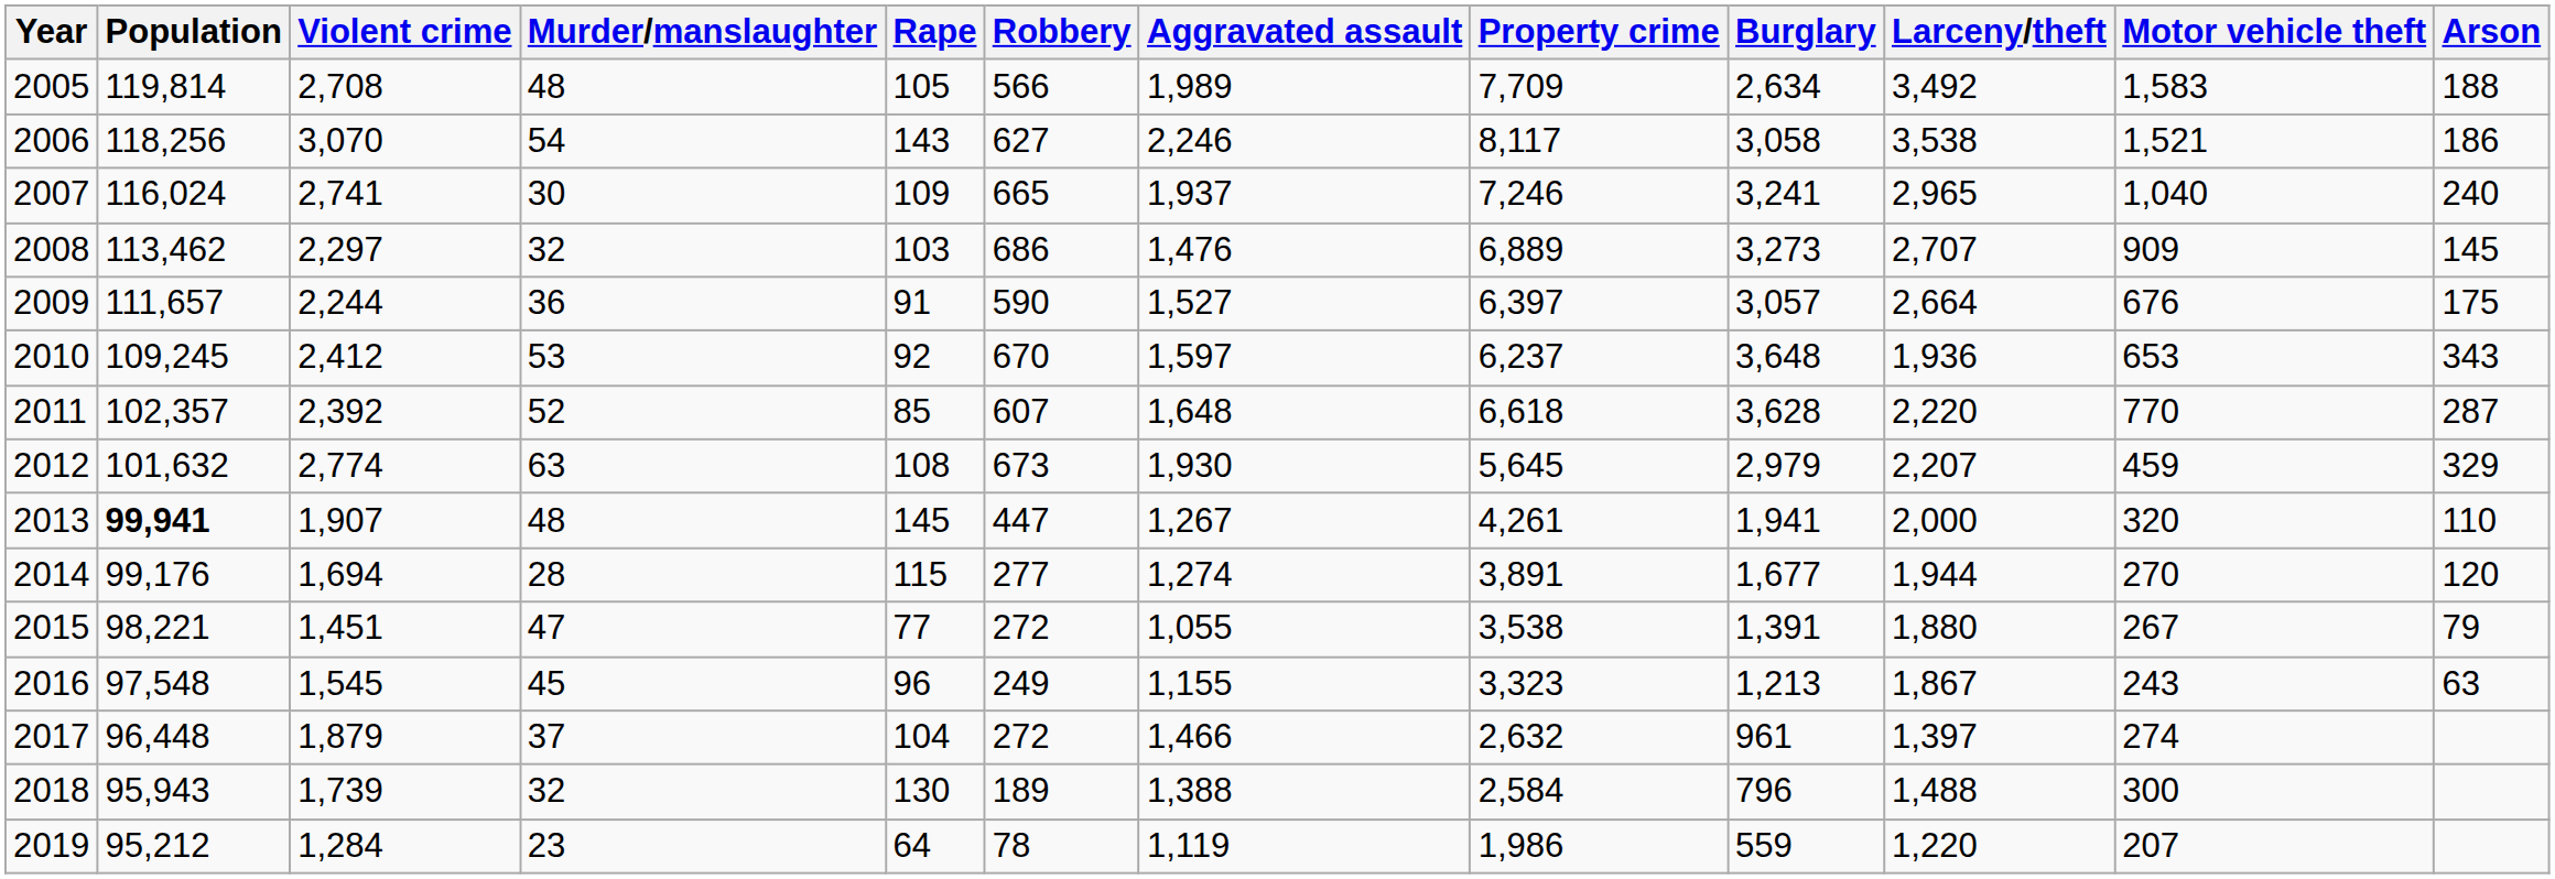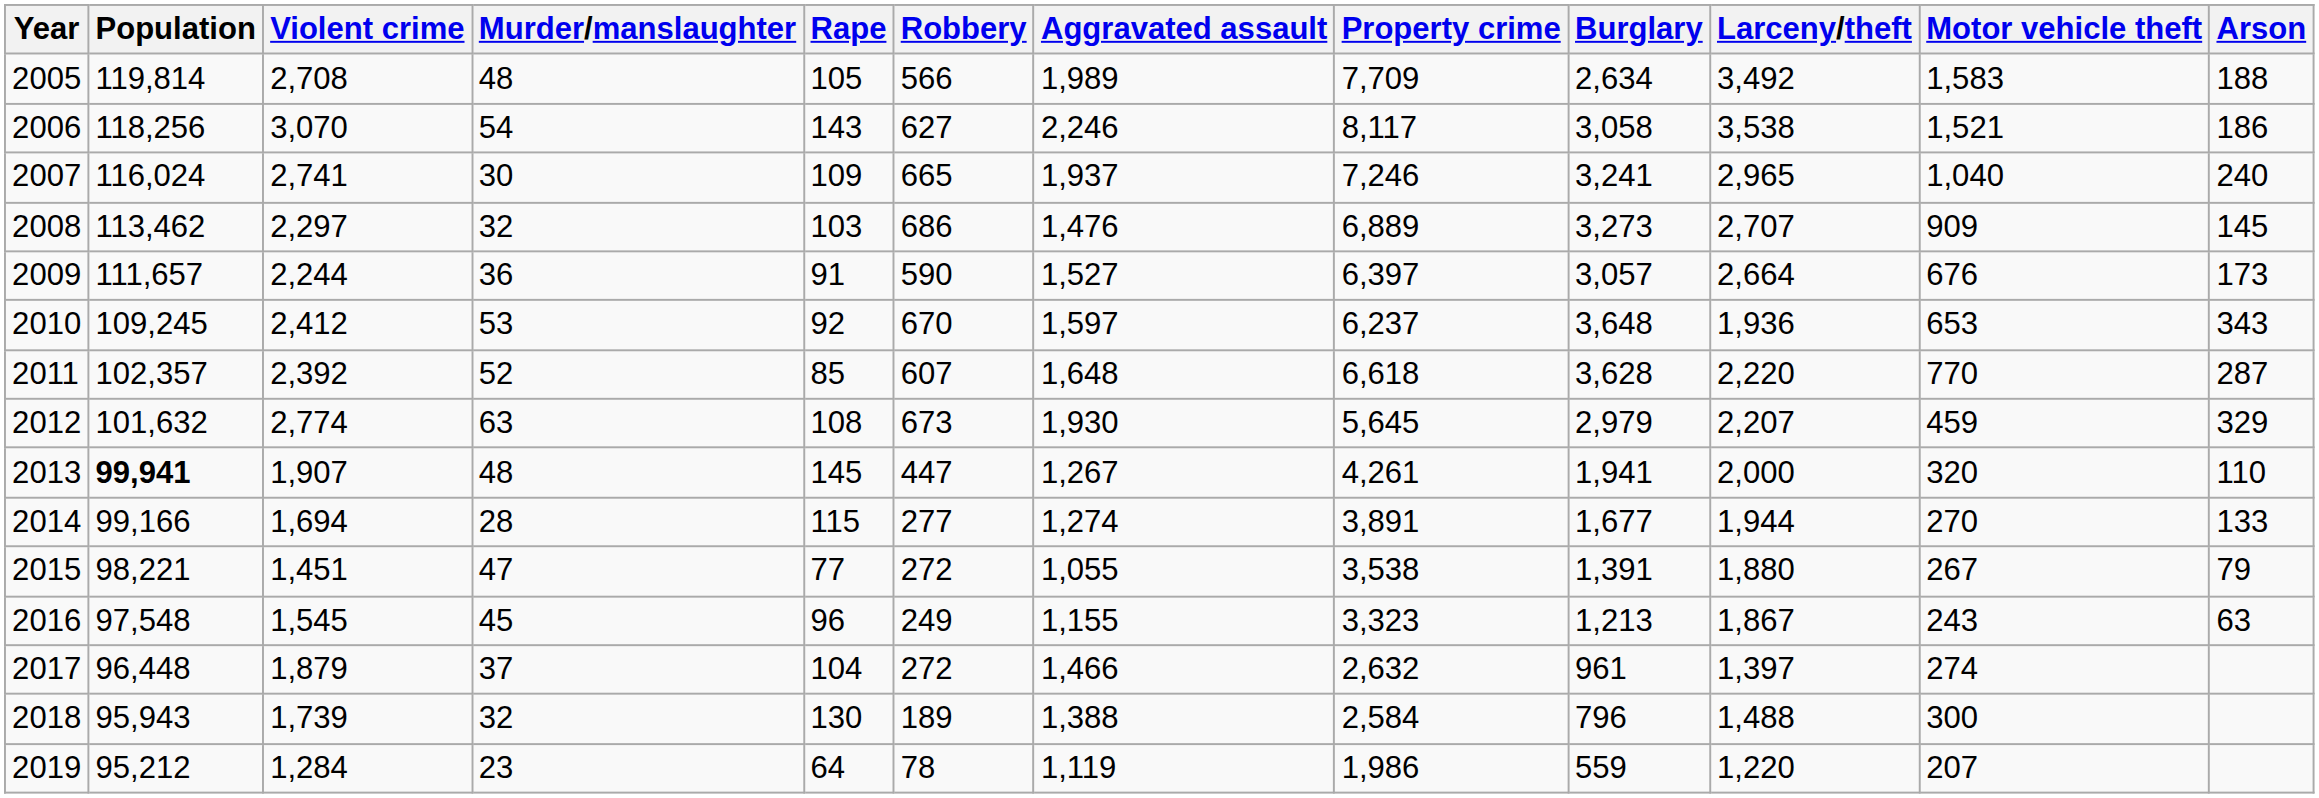 <table class="wikitable">
 <tr>
 <th>Year</th>
 <th>Population</th>
 <th><a href='#'>Violent crime</a></th>
 <th><a href='#'>Murder</a>/<a href='#'>manslaughter</a></th>
 <th><a href='#'>Rape</a></th>
 <th><a href='#'>Robbery</a></th>
 <th><a href='#'>Aggravated assault</a></th>
 <th><a href='#'>Property crime</a></th>
 <th><a href='#'>Burglary</a></th>
 <th><a href='#'>Larceny</a>/<a href='#'>theft</a></th>
 <th><a href='#'>Motor vehicle theft</a></th>
 <th><a href='#'>Arson</a></th>
 </tr>
 <tr>
 <td>2005</td>
 <td>119,814</td>
 <td>2,708</td>
 <td>48</td>
 <td>105</td>
 <td>566</td>
 <td>1,989</td>
 <td>7,709</td>
 <td>2,634</td>
 <td>3,492</td>
 <td>1,583</td>
 <td>188</td>
 </tr>
 <tr>
 <td>2006</td>
 <td>118,256</td>
 <td>3,070</td>
 <td>54</td>
 <td>143</td>
 <td>627</td>
 <td>2,246</td>
 <td>8,117</td>
 <td>3,058</td>
 <td>3,538</td>
 <td>1,521</td>
 <td>186</td>
 </tr>
 <tr>
 <td>2007</td>
 <td>116,024</td>
 <td>2,741</td>
 <td>30</td>
 <td>109</td>
 <td>665</td>
 <td>1,937</td>
 <td>7,246</td>
 <td>3,241</td>
 <td>2,965</td>
 <td>1,040</td>
 <td>240</td>
 </tr>
 <tr>
 <td>2008</td>
 <td>113,462</td>
 <td>2,297</td>
 <td>32</td>
 <td>103</td>
 <td>686</td>
 <td>1,476</td>
 <td>6,889</td>
 <td>3,273</td>
 <td>2,707</td>
 <td>909</td>
 <td>145</td>
 </tr>
 <tr>
 <td>2009</td>
 <td>111,657</td>
 <td>2,244</td>
 <td>36</td>
 <td>91</td>
 <td>590</td>
 <td>1,527</td>
 <td>6,397</td>
 <td>3,057</td>
 <td>2,664</td>
 <td>676</td>
-<td>175</td>
+<td>173</td>
 </tr>
 <tr>
 <td>2010</td>
 <td>109,245</td>
 <td>2,412</td>
 <td>53</td>
 <td>92</td>
 <td>670</td>
 <td>1,597</td>
 <td>6,237</td>
 <td>3,648</td>
 <td>1,936</td>
 <td>653</td>
 <td>343</td>
 </tr>
 <tr>
 <td>2011</td>
 <td>102,357</td>
 <td>2,392</td>
 <td>52</td>
 <td>85</td>
 <td>607</td>
 <td>1,648</td>
 <td>6,618</td>
 <td>3,628</td>
 <td>2,220</td>
 <td>770</td>
 <td>287</td>
 </tr>
 <tr>
 <td>2012</td>
 <td>101,632</td>
 <td>2,774</td>
 <td>63</td>
 <td>108</td>
 <td>673</td>
 <td>1,930</td>
 <td>5,645</td>
 <td>2,979</td>
 <td>2,207</td>
 <td>459</td>
 <td>329</td>
 </tr>
 <tr>
 <td>2013</td>
 <td><strong>99,941</strong></td>
 <td>1,907</td>
 <td>48</td>
 <td>145</td>
 <td>447</td>
 <td>1,267</td>
 <td>4,261</td>
 <td>1,941</td>
 <td>2,000</td>
 <td>320</td>
 <td>110</td>
 </tr>
 <tr>
 <td>2014</td>
-<td>99,176</td>
+<td>99,166</td>
 <td>1,694</td>
 <td>28</td>
 <td>115</td>
 <td>277</td>
 <td>1,274</td>
 <td>3,891</td>
 <td>1,677</td>
 <td>1,944</td>
 <td>270</td>
-<td>120</td>
+<td>133</td>
 </tr>
 <tr>
 <td>2015</td>
 <td>98,221</td>
 <td>1,451</td>
 <td>47</td>
 <td>77</td>
 <td>272</td>
 <td>1,055</td>
 <td>3,538</td>
 <td>1,391</td>
 <td>1,880</td>
 <td>267</td>
 <td>79</td>
 </tr>
 <tr>
 <td>2016</td>
 <td>97,548</td>
 <td>1,545</td>
 <td>45</td>
 <td>96</td>
 <td>249</td>
 <td>1,155</td>
 <td>3,323</td>
 <td>1,213</td>
 <td>1,867</td>
 <td>243</td>
 <td>63</td>
 </tr>
 <tr>
 <td>2017</td>
 <td>96,448</td>
 <td>1,879</td>
 <td>37</td>
 <td>104</td>
 <td>272</td>
 <td>1,466</td>
 <td>2,632</td>
 <td>961</td>
 <td>1,397</td>
 <td>274</td>
 <td></td>
 </tr>
 <tr>
 <td>2018</td>
 <td>95,943</td>
 <td>1,739</td>
 <td>32</td>
 <td>130</td>
 <td>189</td>
 <td>1,388</td>
 <td>2,584</td>
 <td>796</td>
 <td>1,488</td>
 <td>300</td>
 <td></td>
 </tr>
 <tr>
 <td>2019</td>
 <td>95,212</td>
 <td>1,284</td>
 <td>23</td>
 <td>64</td>
 <td>78</td>
 <td>1,119</td>
 <td>1,986</td>
 <td>559</td>
 <td>1,220</td>
 <td>207</td>
 <td></td>
 </tr>
 </table>
